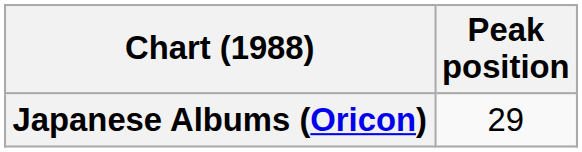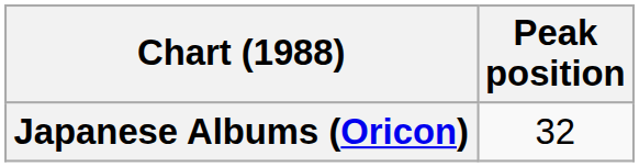 <table class="wikitable sortable plainrowheaders" style="text-align:center">
 <tr>
 <th scope="col">Chart (1988)</th>
 <th scope="col">Peak<br>position</th>
 </tr>
 <tr>
 <th scope="row">Japanese Albums (<a href='#'>Oricon</a>)</th>
-<td align="center">29</td>
+<td align="center">32</td>
 </tr>
 </table>
